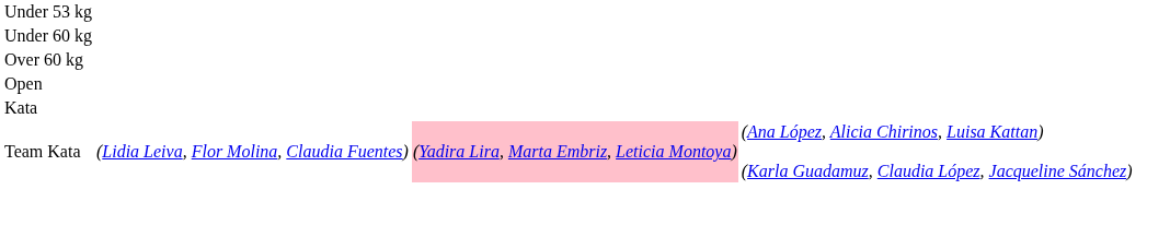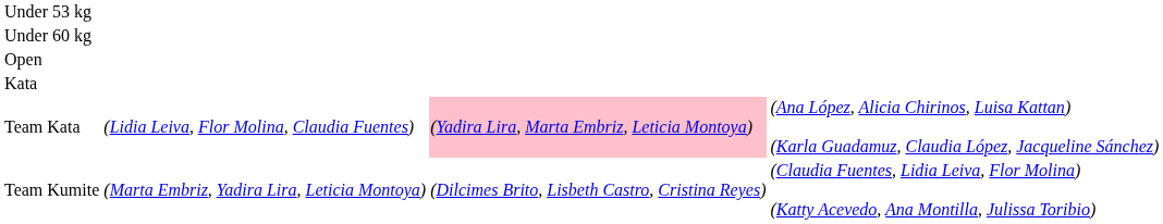 <table>
 <tr>
 <td>Under 53 kg</td>
 <td></td>
 <td></td>
 <td><br></td>
 </tr>
 <tr>
 <td>Under 60 kg</td>
-<td></td>
-<td></td>
-<td><br></td>
-</tr>
-<tr>
-<td>Over 60 kg</td>
 <td></td>
 <td></td>
 <td><br></td>
 </tr>
 <tr>
 <td>Open</td>
 <td></td>
 <td></td>
 <td><br></td>
 </tr>
 <tr>
 <td>Kata</td>
 <td></td>
 <td></td>
 <td><br></td>
 </tr>
 <tr>
 <td>Team Kata</td>
 <td> <em>(<a href='#'>Lidia Leiva</a>, <a href='#'>Flor Molina</a>, <a href='#'>Claudia Fuentes</a>)</em></td>
 <td style="background: pink;"> <em>(<a href='#'>Yadira Lira</a>, <a href='#'>Marta Embriz</a>, <a href='#'>Leticia Montoya</a>)</em></td>
 <td> <em>(<a href='#'>Ana López</a>, <a href='#'>Alicia Chirinos</a>, <a href='#'>Luisa Kattan</a>)</em><br><br> <em>(<a href='#'>Karla Guadamuz</a>, <a href='#'>Claudia López</a>, <a href='#'>Jacqueline Sánchez</a>)</em></td>
 </tr>
 <tr>
+<td>Team Kumite</td>
+<td> <em>(<a href='#'>Marta Embriz</a>, <a href='#'>Yadira Lira</a>, <a href='#'>Leticia Montoya</a>)</em></td>
+<td> <em>(<a href='#'>Dilcimes Brito</a>, <a href='#'>Lisbeth Castro</a>, <a href='#'>Cristina Reyes</a>)</em></td>
+<td> <em>(<a href='#'>Claudia Fuentes</a>, <a href='#'>Lidia Leiva</a>, <a href='#'>Flor Molina</a>)</em><br><br> <em>(<a href='#'>Katty Acevedo</a>, <a href='#'>Ana Montilla</a>, <a href='#'>Julissa Toribio</a>)</em></td>
+</tr>
+<tr>
 </tr>
 </table>
